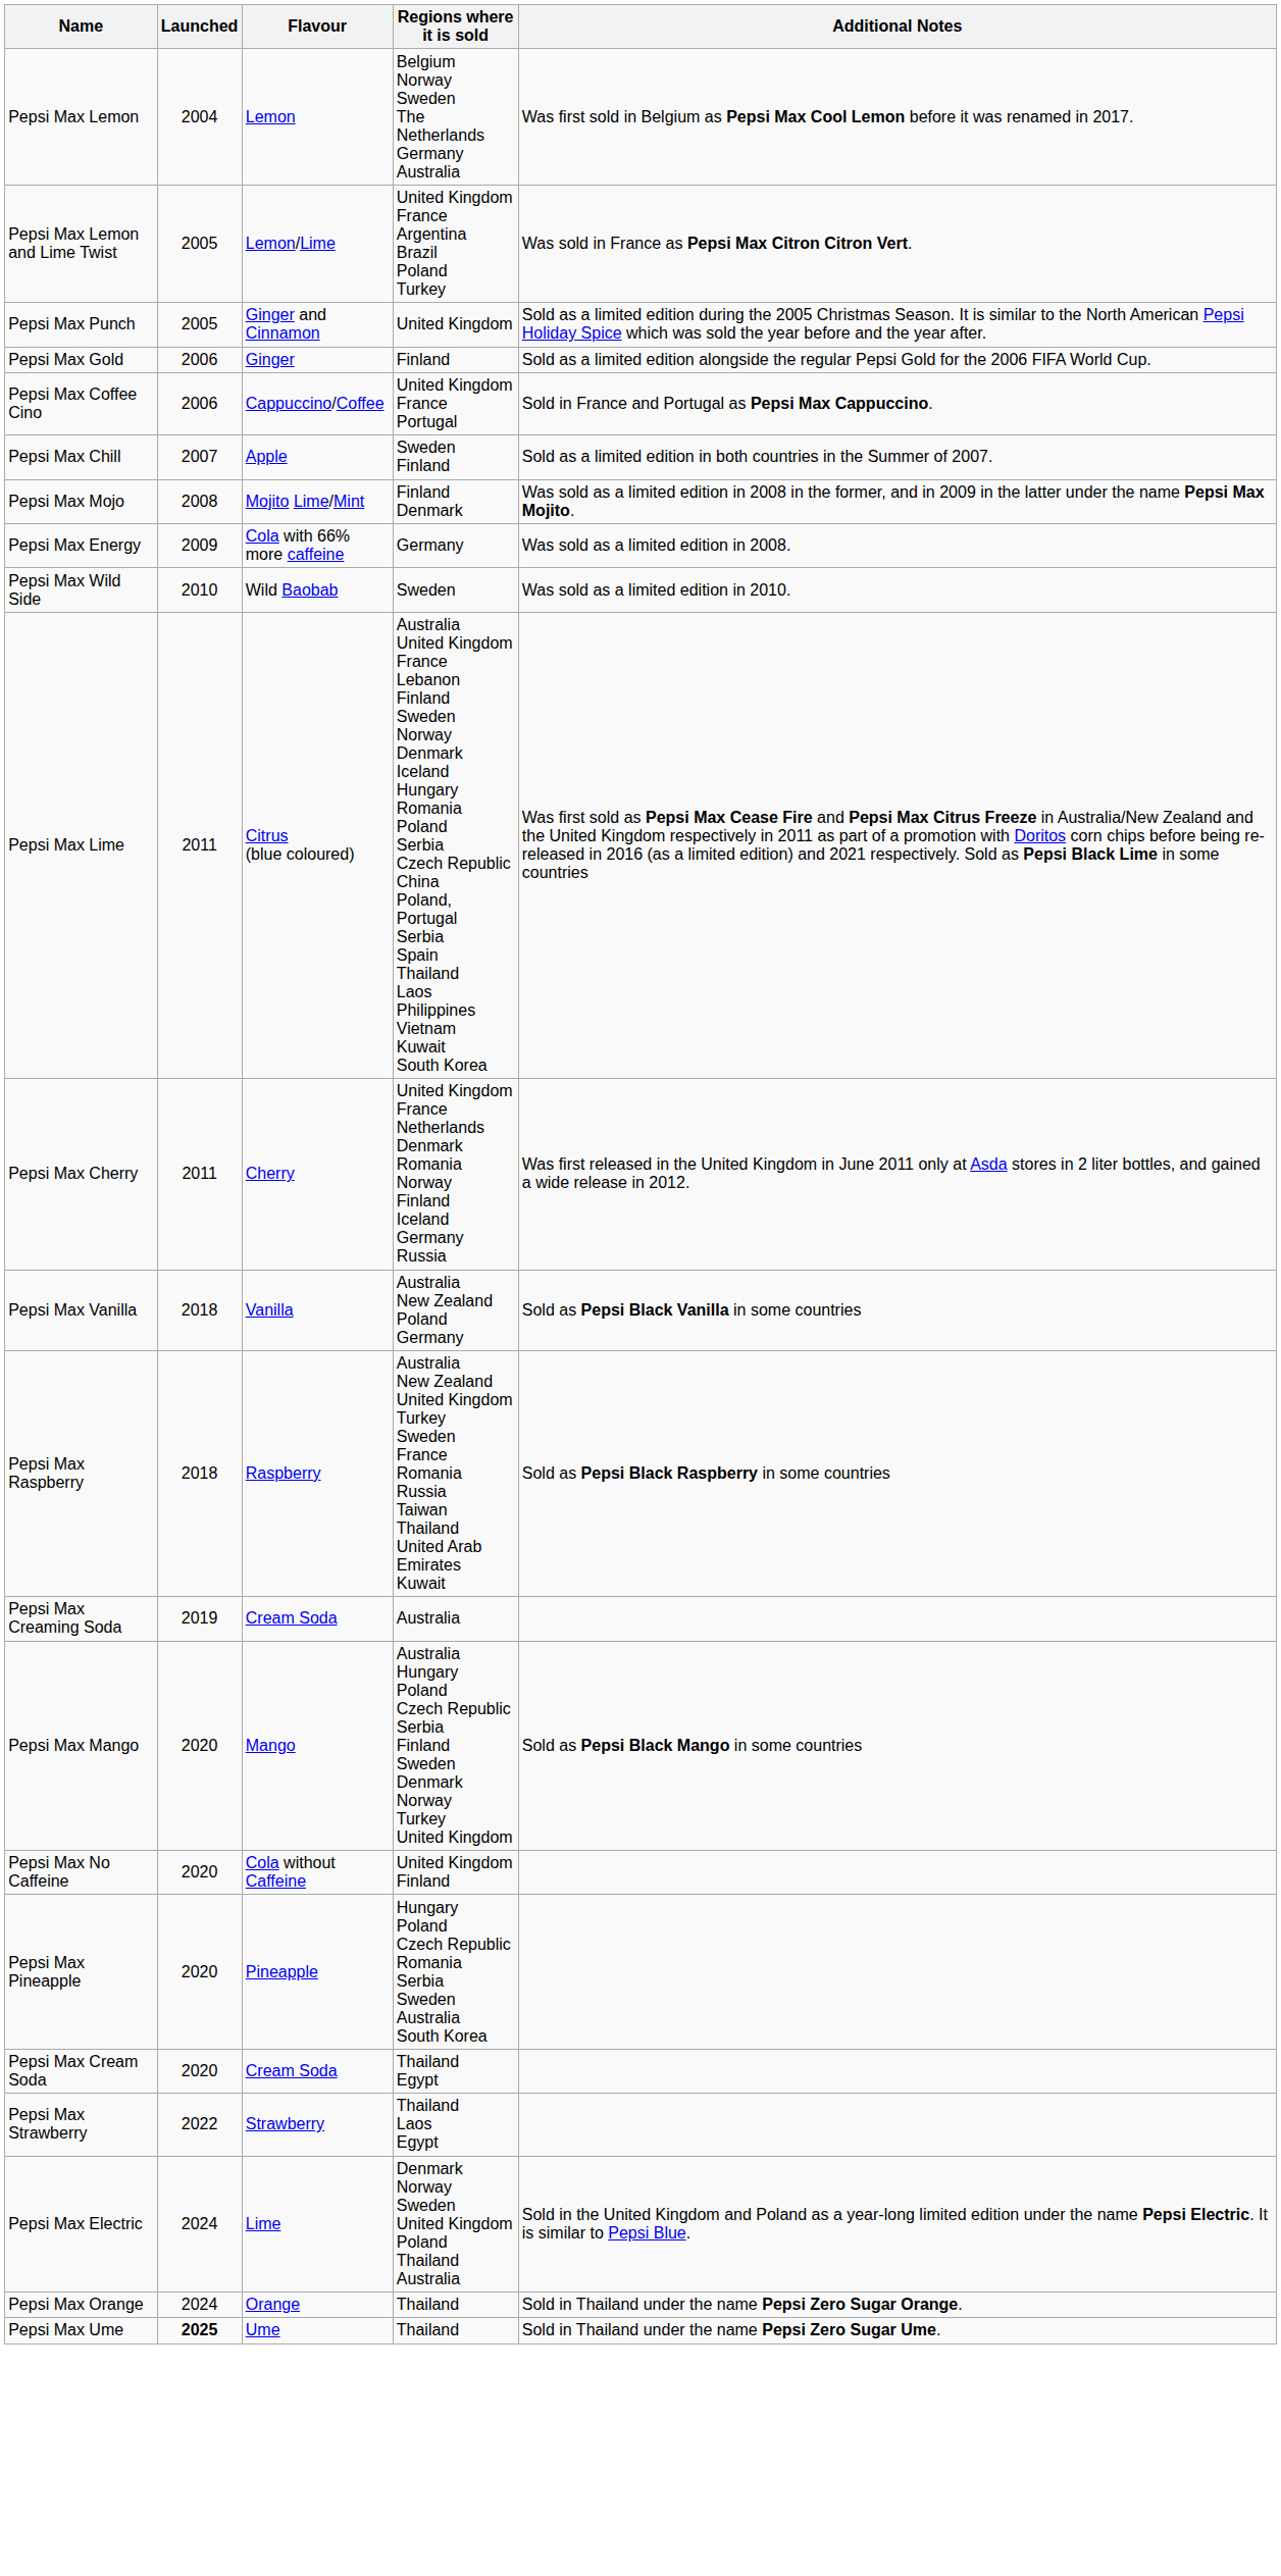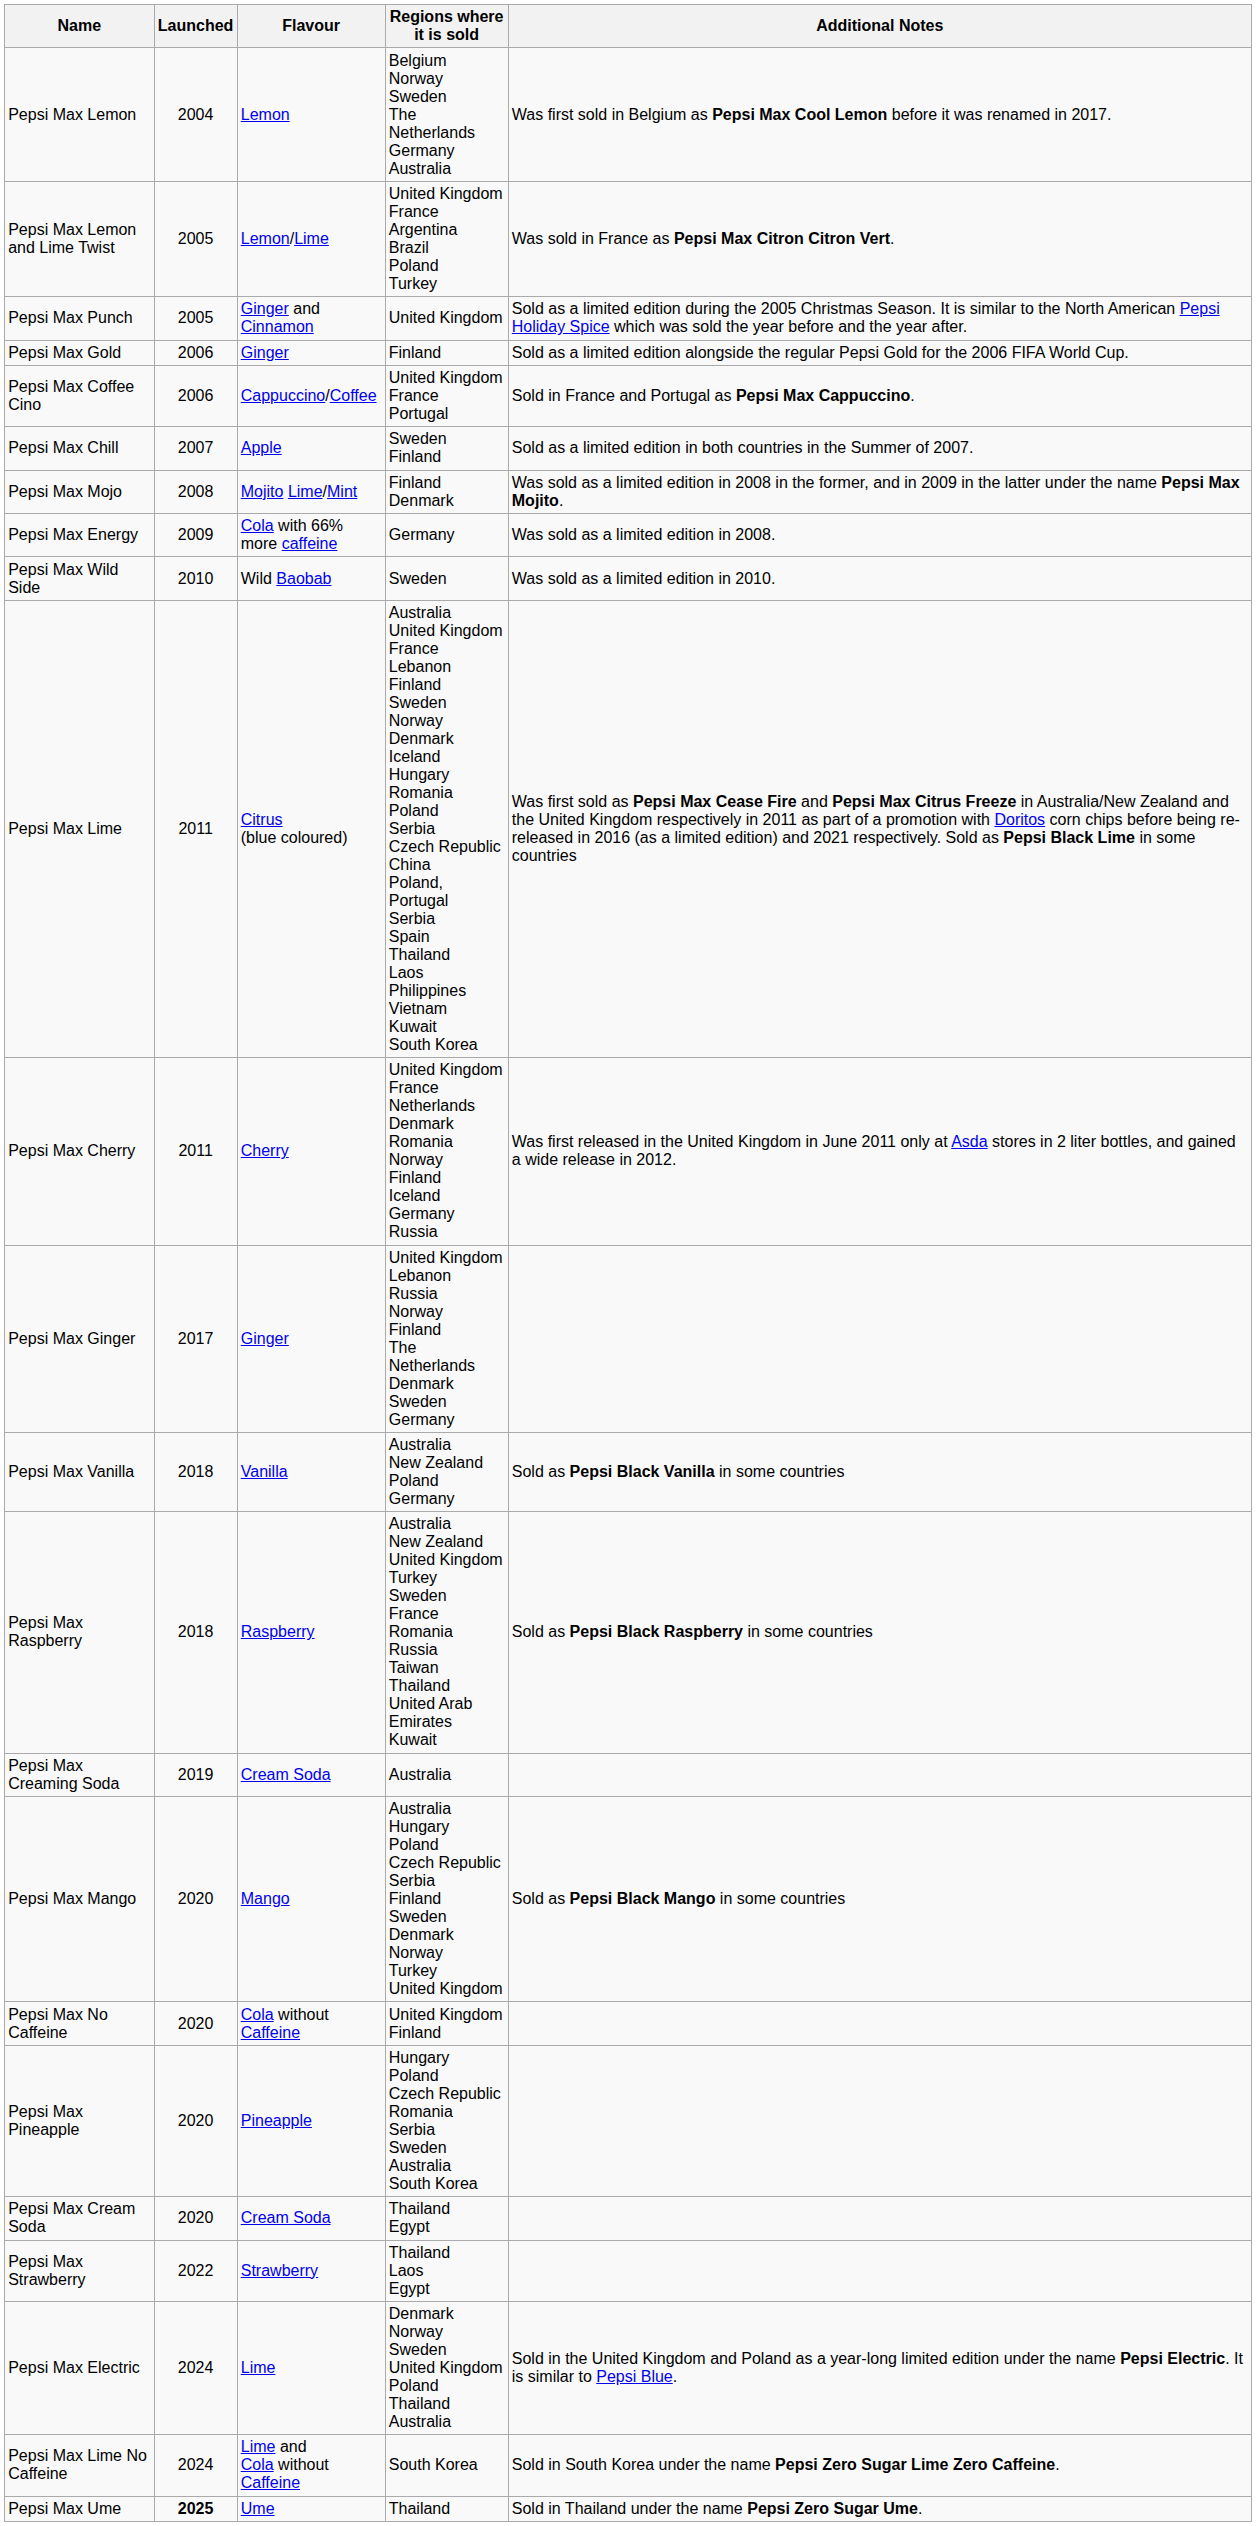 <table class="wikitable">
 <tr>
 <th width=12%>Name</th>
 <th>Launched</th>
 <th>Flavour</th>
 <th>Regions where it is sold</th>
 <th>Additional Notes</th>
 </tr>
 <tr>
 <td>Pepsi Max Lemon</td>
 <td style="text-align:center;">2004</td>
 <td><a href='#'>Lemon</a></td>
 <td>Belgium<br>Norway<br>Sweden<br>The Netherlands<br>Germany<br>Australia</td>
 <td>Was first sold in Belgium as <strong>Pepsi Max Cool Lemon</strong> before it was renamed in 2017.</td>
 </tr>
 <tr>
 <td>Pepsi Max Lemon and Lime Twist</td>
 <td style="text-align:center;">2005</td>
 <td><a href='#'>Lemon</a>/<a href='#'>Lime</a></td>
 <td>United Kingdom<br>France<br>Argentina<br>Brazil<br>Poland<br>Turkey</td>
 <td>Was sold in France as <strong>Pepsi Max Citron Citron Vert</strong>.</td>
 </tr>
 <tr>
 <td>Pepsi Max Punch</td>
 <td style="text-align:center;">2005</td>
 <td><a href='#'>Ginger</a> and<br><a href='#'>Cinnamon</a></td>
 <td>United Kingdom</td>
 <td>Sold as a limited edition during the 2005 Christmas Season. It is similar to the North American <a href='#'>Pepsi Holiday Spice</a> which was sold the year before and the year after.</td>
 </tr>
 <tr>
 <td>Pepsi Max Gold</td>
 <td style="text-align:center;">2006</td>
 <td><a href='#'>Ginger</a></td>
 <td>Finland</td>
 <td>Sold as a limited edition alongside the regular Pepsi Gold for the 2006 FIFA World Cup.</td>
 </tr>
 <tr>
 <td>Pepsi Max Coffee Cino</td>
 <td style="text-align:center;">2006</td>
 <td><a href='#'>Cappuccino</a>/<a href='#'>Coffee</a></td>
 <td>United Kingdom<br>France<br>Portugal</td>
 <td>Sold in France and Portugal as <strong>Pepsi Max Cappuccino</strong>.</td>
 </tr>
 <tr>
 <td>Pepsi Max Chill</td>
 <td style="text-align:center;">2007</td>
 <td><a href='#'>Apple</a></td>
 <td>Sweden<br>Finland</td>
 <td>Sold as a limited edition in both countries in the Summer of 2007.</td>
 </tr>
 <tr>
 <td>Pepsi Max Mojo</td>
 <td style="text-align:center;">2008</td>
 <td><a href='#'>Mojito</a> <a href='#'>Lime</a>/<a href='#'>Mint</a></td>
 <td>Finland<br>Denmark</td>
 <td>Was sold as a limited edition in 2008 in the former, and in 2009 in the latter under the name <strong>Pepsi Max Mojito</strong>.</td>
 </tr>
 <tr>
 <td>Pepsi Max Energy</td>
 <td style="text-align:center;">2009</td>
 <td><a href='#'>Cola</a> with 66%<br>more <a href='#'>caffeine</a></td>
 <td>Germany</td>
 <td>Was sold as a limited edition in 2008.</td>
 </tr>
 <tr>
 <td>Pepsi Max Wild Side</td>
 <td style="text-align:center;">2010</td>
 <td>Wild <a href='#'>Baobab</a></td>
 <td>Sweden</td>
 <td>Was sold as a limited edition in 2010.</td>
 </tr>
 <tr>
 <td>Pepsi Max Lime</td>
 <td style="text-align:center;">2011</td>
 <td><a href='#'>Citrus</a><br>(blue coloured)</td>
 <td>Australia<br>United Kingdom<br>France<br>Lebanon<br>Finland<br>Sweden<br>Norway<br>Denmark<br>Iceland<br>Hungary<br>Romania<br>Poland<br>Serbia<br>Czech Republic<br>China<br>Poland, Portugal<br>Serbia<br>Spain<br>Thailand<br>Laos<br>Philippines<br>Vietnam<br>Kuwait<br>South Korea</td>
 <td>Was first sold as <strong>Pepsi Max Cease Fire</strong> and <strong>Pepsi Max Citrus Freeze</strong> in Australia/New Zealand and the United Kingdom respectively in 2011 as part of a promotion with <a href='#'>Doritos</a> corn chips before being re-released in 2016 (as a limited edition) and 2021 respectively. Sold as <strong>Pepsi Black Lime</strong> in some countries</td>
 </tr>
 <tr>
 <td>Pepsi Max Cherry</td>
 <td style="text-align:center;">2011</td>
 <td><a href='#'>Cherry</a></td>
 <td>United Kingdom<br>France<br>Netherlands<br>Denmark<br>Romania<br>Norway<br>Finland<br>Iceland<br>Germany<br>Russia</td>
 <td>Was first released in the United Kingdom in June 2011 only at <a href='#'>Asda</a> stores in 2 liter bottles, and gained a wide release in 2012.</td>
 </tr>
 <tr>
+<td>Pepsi Max Ginger</td>
+<td style="text-align:center;">2017</td>
+<td><a href='#'>Ginger</a></td>
+<td>United Kingdom<br>Lebanon<br>Russia<br>Norway<br>Finland<br>The Netherlands<br>Denmark<br>Sweden<br>Germany</td>
+<td></td>
+</tr>
+<tr>
 <td>Pepsi Max Vanilla</td>
 <td style="text-align:center;">2018</td>
 <td><a href='#'>Vanilla</a></td>
 <td>Australia<br>New Zealand<br>Poland<br>Germany</td>
 <td>Sold as <strong>Pepsi Black Vanilla</strong> in some countries</td>
 </tr>
 <tr>
 <td>Pepsi Max Raspberry</td>
 <td style="text-align:center;">2018</td>
 <td><a href='#'>Raspberry</a></td>
 <td>Australia<br>New Zealand<br>United Kingdom<br>Turkey<br>Sweden<br>France<br>Romania<br>Russia<br>Taiwan<br>Thailand<br>United Arab Emirates<br>Kuwait</td>
 <td>Sold as <strong>Pepsi Black Raspberry</strong> in some countries</td>
 </tr>
 <tr>
 <td>Pepsi Max Creaming Soda</td>
 <td style="text-align:center;">2019</td>
 <td><a href='#'>Cream Soda</a></td>
 <td>Australia</td>
 <td></td>
 </tr>
 <tr>
 <td>Pepsi Max Mango</td>
 <td style="text-align:center;">2020</td>
 <td><a href='#'>Mango</a></td>
 <td>Australia<br>Hungary<br>Poland<br>Czech Republic<br>Serbia<br>Finland<br>Sweden<br>Denmark<br>Norway<br>Turkey<br>United Kingdom</td>
 <td>Sold as <strong>Pepsi Black Mango</strong> in some countries</td>
 </tr>
 <tr>
 <td>Pepsi Max No Caffeine</td>
 <td style="text-align:center;">2020</td>
 <td><a href='#'>Cola</a> without <a href='#'>Caffeine</a></td>
 <td>United Kingdom<br>Finland</td>
 <td></td>
 </tr>
 <tr>
 <td>Pepsi Max Pineapple</td>
 <td style="text-align:center;">2020</td>
 <td><a href='#'>Pineapple</a></td>
 <td>Hungary<br>Poland<br>Czech Republic<br>Romania<br>Serbia<br>Sweden<br>Australia<br>South Korea</td>
 <td></td>
 </tr>
 <tr>
 <td>Pepsi Max Cream Soda</td>
 <td style="text-align:center;">2020</td>
 <td><a href='#'>Cream Soda</a></td>
 <td>Thailand<br>Egypt</td>
 <td></td>
 </tr>
 <tr>
 <td>Pepsi Max Strawberry</td>
 <td style="text-align:center;">2022</td>
 <td><a href='#'>Strawberry</a></td>
 <td>Thailand<br>Laos<br>Egypt</td>
 <td></td>
 </tr>
 <tr>
 <td>Pepsi Max Electric</td>
 <td style="text-align:center;">2024</td>
 <td><a href='#'>Lime</a></td>
 <td>Denmark<br>Norway<br>Sweden<br>United Kingdom<br>Poland<br>Thailand<br>Australia</td>
 <td>Sold in the United Kingdom and Poland as a year-long limited edition under the name <strong>Pepsi Electric</strong>. It is similar to <a href='#'>Pepsi Blue</a>.</td>
 </tr>
 <tr>
-<td>Pepsi Max Orange</td>
+<td>Pepsi Max Lime No Caffeine</td>
 <td style="text-align:center;">2024</td>
-<td><a href='#'>Orange</a></td>
-<td>Thailand</td>
-<td>Sold in Thailand under the name <strong>Pepsi Zero Sugar Orange</strong>.</td>
+<td><a href='#'>Lime</a> and<br><a href='#'>Cola</a> without <a href='#'>Caffeine</a></td>
+<td>South Korea</td>
+<td>Sold in South Korea under the name <strong>Pepsi Zero Sugar Lime Zero Caffeine</strong>.</td>
 </tr>
 <tr>
 <td>Pepsi Max Ume</td>
 <td style="text-align:center;"><strong>2025</strong></td>
 <td><a href='#'>Ume</a></td>
 <td>Thailand</td>
 <td>Sold in Thailand under the name <strong>Pepsi Zero Sugar Ume</strong>.</td>
 </tr>
 </table>
